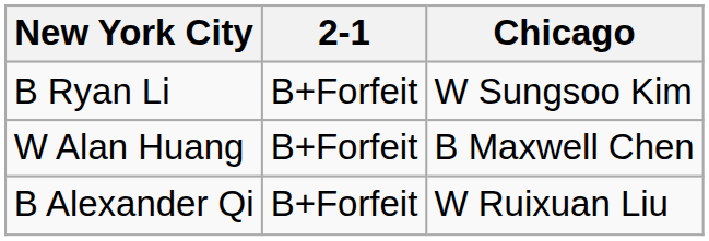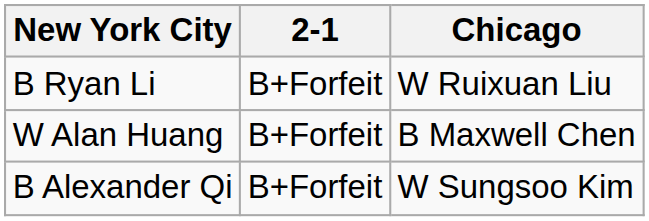 <table class="wikitable">
 <tr>
 <th>New York City</th>
 <th>2-1</th>
 <th>Chicago</th>
 </tr>
 <tr>
 <td>B Ryan Li</td>
 <td>B+Forfeit</td>
-<td>W Sungsoo Kim</td>
+<td>W Ruixuan Liu</td>
 </tr>
 <tr>
 <td>W Alan Huang</td>
 <td>B+Forfeit</td>
 <td>B Maxwell Chen</td>
 </tr>
 <tr>
 <td>B Alexander Qi</td>
 <td>B+Forfeit</td>
-<td>W Ruixuan Liu</td>
+<td>W Sungsoo Kim</td>
 </tr>
 </table>
